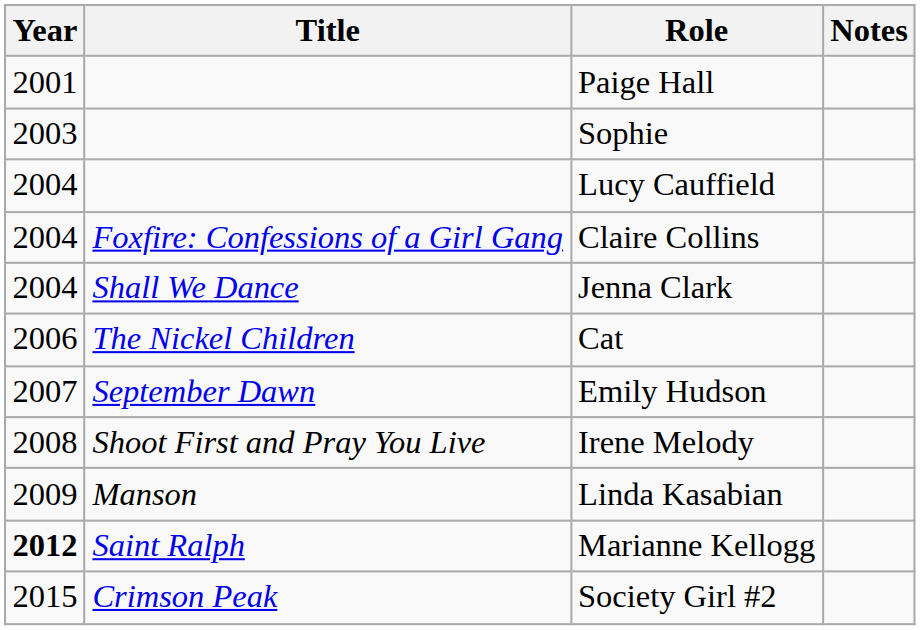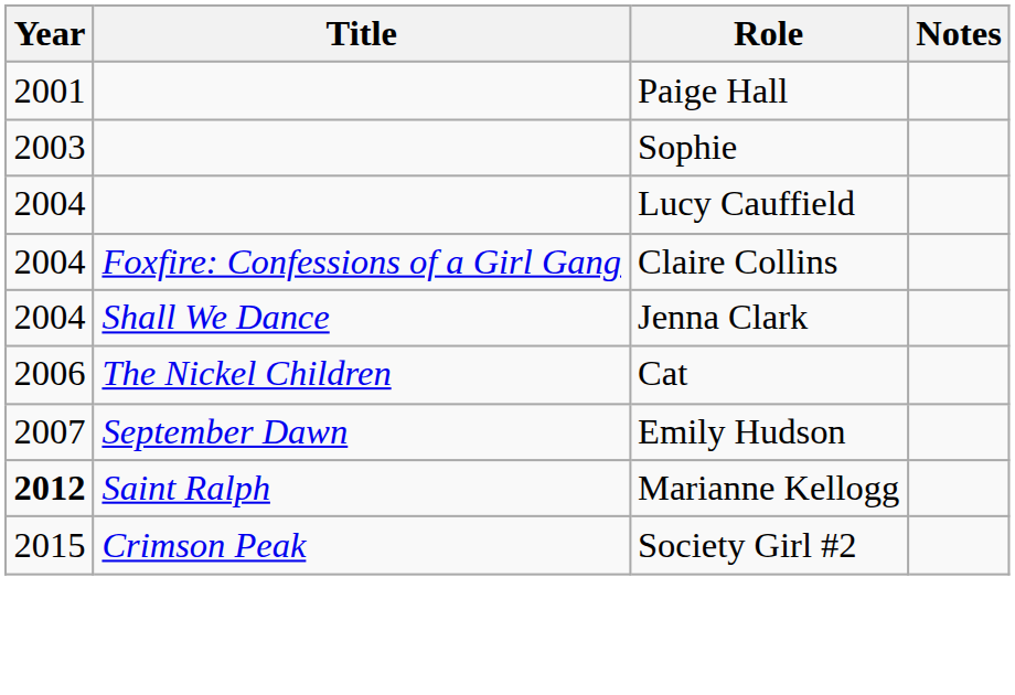 <table class="wikitable sortable">
 <tr>
 <th>Year</th>
 <th>Title</th>
 <th>Role</th>
 <th class="unsortable">Notes</th>
 </tr>
 <tr>
 <td>2001</td>
 <td><em></em></td>
 <td>Paige Hall</td>
 <td></td>
 </tr>
 <tr>
 <td>2003</td>
 <td><em></em></td>
 <td>Sophie</td>
 <td></td>
 </tr>
 <tr>
 <td>2004</td>
 <td><em></em></td>
 <td>Lucy Cauffield</td>
 <td></td>
 </tr>
 <tr>
 <td>2004</td>
 <td><em><a href='#'>Foxfire: Confessions of a Girl Gang</a></em></td>
 <td>Claire Collins</td>
 <td></td>
 </tr>
 <tr>
 <td>2004</td>
 <td><em><a href='#'>Shall We Dance</a></em></td>
 <td>Jenna Clark</td>
 <td></td>
 </tr>
 <tr>
 <td>2006</td>
 <td data-sort-value="Nickel Children, The"><em><a href='#'>The Nickel Children</a></em></td>
 <td>Cat</td>
 <td></td>
 </tr>
 <tr>
 <td>2007</td>
 <td><em><a href='#'>September Dawn</a></em></td>
 <td>Emily Hudson</td>
 <td></td>
 </tr>
 <tr>
-<td>2008</td>
-<td><em>Shoot First and Pray You Live</em></td>
-<td>Irene Melody</td>
-<td></td>
-</tr>
-<tr>
-<td>2009</td>
-<td><em>Manson</em></td>
-<td>Linda Kasabian</td>
-<td></td>
-</tr>
-<tr>
 <td><strong>2012</strong></td>
 <td><em><a href='#'>Saint Ralph</a></em></td>
 <td>Marianne Kellogg</td>
 <td></td>
 </tr>
 <tr>
 <td>2015</td>
 <td><em><a href='#'>Crimson Peak</a></em></td>
 <td>Society Girl #2</td>
 <td></td>
 </tr>
 </table>
